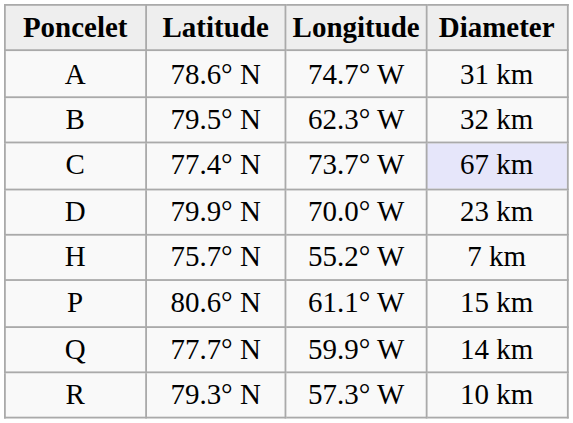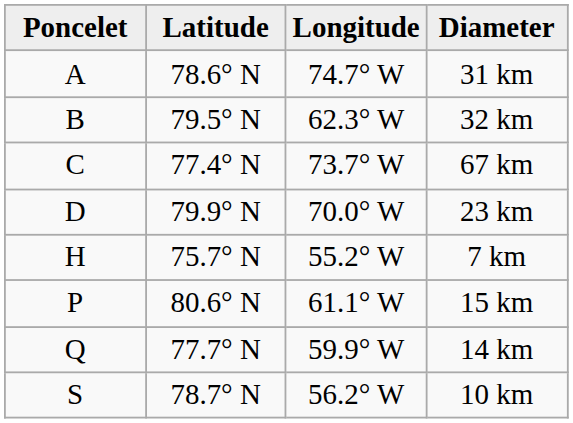 <table class="wikitable">
 <tr>
 <th width="25%" style="background:#eeeeee;">Poncelet</th>
 <th width="25%" style="background:#eeeeee;">Latitude</th>
 <th width="25%" style="background:#eeeeee;">Longitude</th>
 <th width="25%" style="background:#eeeeee;">Diameter</th>
 </tr>
 <tr>
 <td align="center">A</td>
 <td align="center">78.6° N</td>
 <td align="center">74.7° W</td>
 <td align="center">31 km</td>
 </tr>
 <tr>
 <td align="center">B</td>
 <td align="center">79.5° N</td>
 <td align="center">62.3° W</td>
 <td align="center">32 km</td>
 </tr>
 <tr>
 <td align="center">C</td>
 <td align="center">77.4° N</td>
 <td align="center">73.7° W</td>
-<td align="center" style="background: lavender;">67 km</td>
+<td align="center">67 km</td>
 </tr>
 <tr>
 <td align="center">D</td>
 <td align="center">79.9° N</td>
 <td align="center">70.0° W</td>
 <td align="center">23 km</td>
 </tr>
 <tr>
 <td align="center">H</td>
 <td align="center">75.7° N</td>
 <td align="center">55.2° W</td>
 <td align="center">7 km</td>
 </tr>
 <tr>
 <td align="center">P</td>
 <td align="center">80.6° N</td>
 <td align="center">61.1° W</td>
 <td align="center">15 km</td>
 </tr>
 <tr>
 <td align="center">Q</td>
 <td align="center">77.7° N</td>
 <td align="center">59.9° W</td>
 <td align="center">14 km</td>
 </tr>
 <tr>
-<td align="center">R</td>
-<td align="center">79.3° N</td>
-<td align="center">57.3° W</td>
+<td align="center">S</td>
+<td align="center">78.7° N</td>
+<td align="center">56.2° W</td>
 <td align="center">10 km</td>
 </tr>
 </table>
